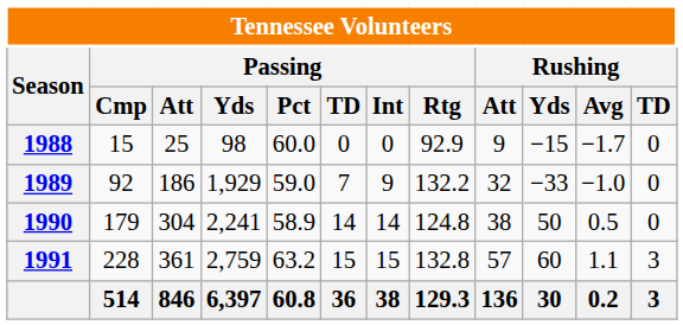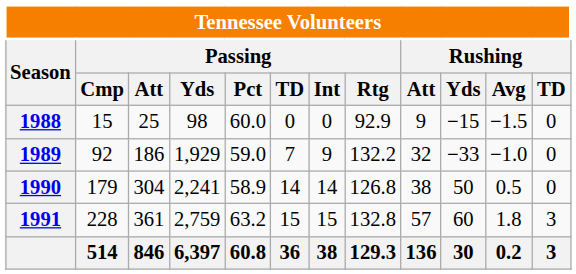 <table class=wikitable style="text-align:center;">
 <tr>
 <th colspan="12" style="background: #F77F00; border: 2px solid white; color:white;">Tennessee Volunteers</th>
 </tr>
 <tr>
 <th rowspan="2">Season</th>
 <th colspan="7">Passing</th>
 <th colspan="4">Rushing</th>
 </tr>
 <tr>
 <th>Cmp</th>
 <th>Att</th>
 <th>Yds</th>
 <th>Pct</th>
 <th>TD</th>
 <th>Int</th>
 <th>Rtg</th>
 <th>Att</th>
 <th>Yds</th>
 <th>Avg</th>
 <th>TD</th>
 </tr>
 <tr>
 <th><a href='#'>1988</a></th>
 <td>15</td>
 <td>25</td>
 <td>98</td>
 <td>60.0</td>
 <td>0</td>
 <td>0</td>
 <td>92.9</td>
 <td>9</td>
 <td>−15</td>
-<td>−1.7</td>
+<td>−1.5</td>
 <td>0</td>
 </tr>
 <tr>
 <th><a href='#'>1989</a></th>
 <td>92</td>
 <td>186</td>
 <td>1,929</td>
 <td>59.0</td>
 <td>7</td>
 <td>9</td>
 <td>132.2</td>
 <td>32</td>
 <td>−33</td>
 <td>−1.0</td>
 <td>0</td>
 </tr>
 <tr>
 <th><a href='#'>1990</a></th>
 <td>179</td>
 <td>304</td>
 <td>2,241</td>
 <td>58.9</td>
 <td>14</td>
 <td>14</td>
-<td>124.8</td>
+<td>126.8</td>
 <td>38</td>
 <td>50</td>
 <td>0.5</td>
 <td>0</td>
 </tr>
 <tr>
 <th><a href='#'>1991</a></th>
 <td>228</td>
 <td>361</td>
 <td>2,759</td>
 <td>63.2</td>
 <td>15</td>
 <td>15</td>
 <td>132.8</td>
 <td>57</td>
 <td>60</td>
-<td>1.1</td>
+<td>1.8</td>
 <td>3</td>
 </tr>
 <tr>
 <th></th>
 <th>514</th>
 <th>846</th>
 <th>6,397</th>
 <th>60.8</th>
 <th>36</th>
 <th>38</th>
 <th>129.3</th>
 <th>136</th>
 <th>30</th>
 <th>0.2</th>
 <th>3</th>
 </tr>
 </table>
